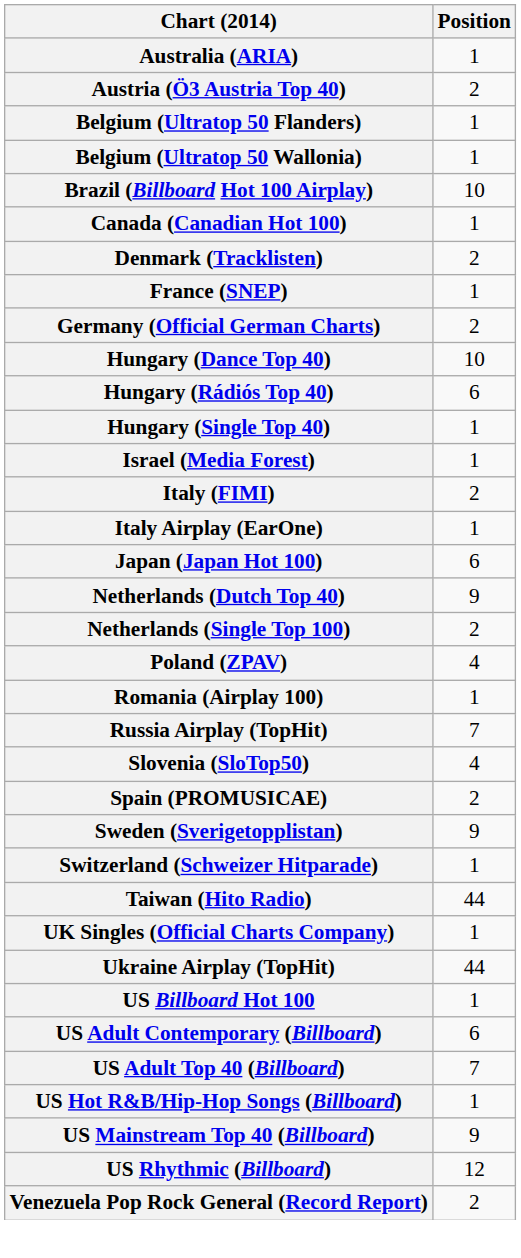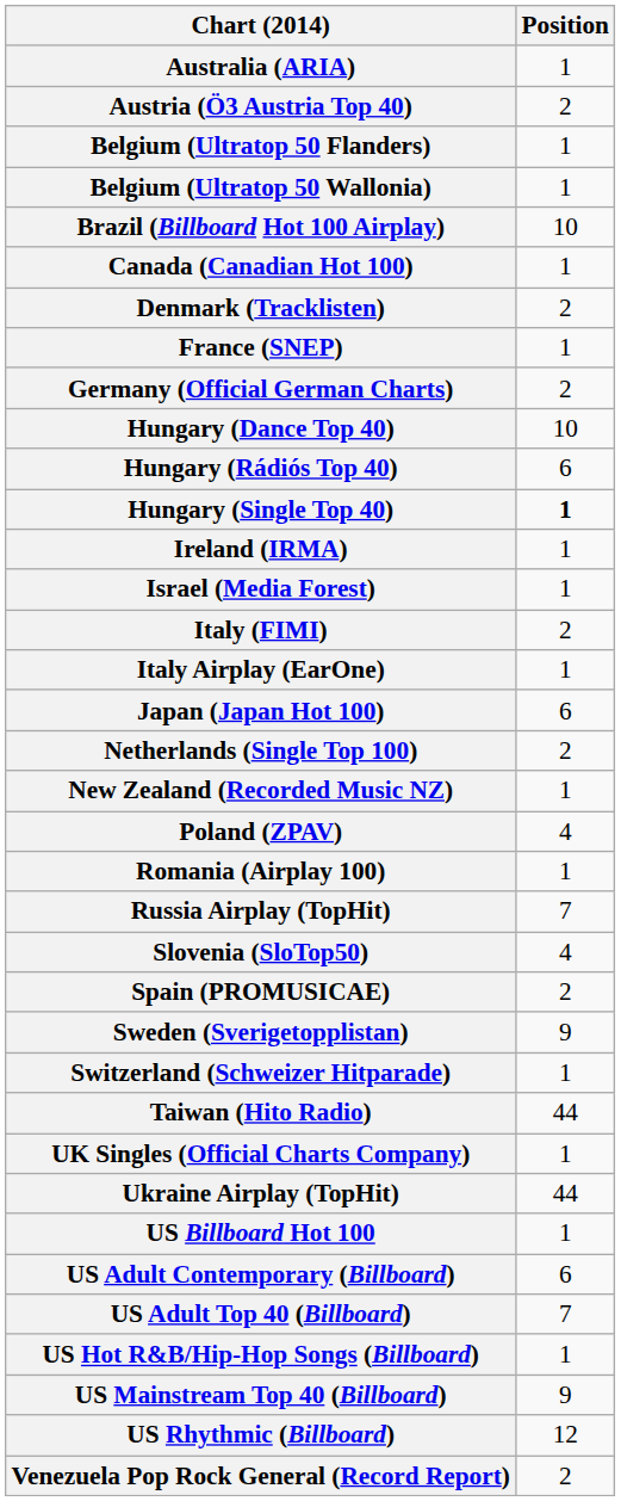 <table class="wikitable sortable plainrowheaders" style="text-align:center;">
 <tr>
 <th scope="col">Chart (2014)</th>
 <th scope="col">Position</th>
 </tr>
 <tr>
 <th scope="row">Australia (<a href='#'>ARIA</a>)</th>
 <td>1</td>
 </tr>
 <tr>
 <th scope="row">Austria (<a href='#'>Ö3 Austria Top 40</a>)</th>
 <td>2</td>
 </tr>
 <tr>
 <th scope="row">Belgium (<a href='#'>Ultratop 50</a> Flanders)</th>
 <td>1</td>
 </tr>
 <tr>
 <th scope="row">Belgium (<a href='#'>Ultratop 50</a> Wallonia)</th>
 <td>1</td>
 </tr>
 <tr>
 <th scope="row">Brazil (<em><a href='#'>Billboard</a></em> <a href='#'>Hot 100 Airplay</a>)</th>
 <td>10</td>
 </tr>
 <tr>
 <th scope="row">Canada (<a href='#'>Canadian Hot 100</a>)</th>
 <td>1</td>
 </tr>
 <tr>
 <th scope="row">Denmark (<a href='#'>Tracklisten</a>)</th>
 <td>2</td>
 </tr>
 <tr>
 <th scope="row">France (<a href='#'>SNEP</a>)</th>
 <td>1</td>
 </tr>
 <tr>
 <th scope="row">Germany (<a href='#'>Official German Charts</a>)</th>
 <td>2</td>
 </tr>
 <tr>
 <th scope="row">Hungary (<a href='#'>Dance Top 40</a>)</th>
 <td>10</td>
 </tr>
 <tr>
 <th scope="row">Hungary (<a href='#'>Rádiós Top 40</a>)</th>
 <td>6</td>
 </tr>
 <tr>
 <th scope="row">Hungary (<a href='#'>Single Top 40</a>)</th>
+<td><strong>1</strong></td>
+</tr>
+<tr>
+<th scope="row">Ireland (<a href='#'>IRMA</a>)</th>
 <td>1</td>
 </tr>
 <tr>
 <th scope="row">Israel (<a href='#'>Media Forest</a>)</th>
 <td>1</td>
 </tr>
 <tr>
 <th scope="row">Italy (<a href='#'>FIMI</a>)</th>
 <td>2</td>
 </tr>
 <tr>
 <th scope="row">Italy Airplay (EarOne)</th>
 <td>1</td>
 </tr>
 <tr>
 <th scope="row">Japan (<a href='#'>Japan Hot 100</a>)</th>
 <td>6</td>
 </tr>
 <tr>
-<th scope="row">Netherlands (<a href='#'>Dutch Top 40</a>)</th>
-<td>9</td>
+<th scope="row">Netherlands (<a href='#'>Single Top 100</a>)</th>
+<td>2</td>
 </tr>
 <tr>
-<th scope="row">Netherlands (<a href='#'>Single Top 100</a>)</th>
-<td>2</td>
+<th scope="row">New Zealand (<a href='#'>Recorded Music NZ</a>)</th>
+<td>1</td>
 </tr>
 <tr>
 <th scope="row">Poland (<a href='#'>ZPAV</a>)</th>
 <td>4</td>
 </tr>
 <tr>
 <th scope="row">Romania (Airplay 100)</th>
 <td>1</td>
 </tr>
 <tr>
 <th scope="row">Russia Airplay (TopHit)</th>
 <td>7</td>
 </tr>
 <tr>
 <th scope="row">Slovenia (<a href='#'>SloTop50</a>)</th>
 <td>4</td>
 </tr>
 <tr>
 <th scope="row">Spain (PROMUSICAE)</th>
 <td>2</td>
 </tr>
 <tr>
 <th scope="row">Sweden (<a href='#'>Sverigetopplistan</a>)</th>
 <td>9</td>
 </tr>
 <tr>
 <th scope="row">Switzerland (<a href='#'>Schweizer Hitparade</a>)</th>
 <td>1</td>
 </tr>
 <tr>
 <th scope="row">Taiwan (<a href='#'>Hito Radio</a>)</th>
 <td style="text-align:center;">44</td>
 </tr>
 <tr>
 <th scope="row">UK Singles (<a href='#'>Official Charts Company</a>)</th>
 <td>1</td>
 </tr>
 <tr>
 <th scope="row">Ukraine Airplay (TopHit)</th>
 <td>44</td>
 </tr>
 <tr>
 <th scope="row">US <a href='#'><em>Billboard</em> Hot 100</a></th>
 <td>1</td>
 </tr>
 <tr>
 <th scope="row">US <a href='#'>Adult Contemporary</a> (<em><a href='#'>Billboard</a></em>)</th>
 <td>6</td>
 </tr>
 <tr>
 <th scope="row">US <a href='#'>Adult Top 40</a> (<em><a href='#'>Billboard</a></em>)</th>
 <td>7</td>
 </tr>
 <tr>
 <th scope="row">US <a href='#'>Hot R&B/Hip-Hop Songs</a> (<em><a href='#'>Billboard</a></em>)</th>
 <td>1</td>
 </tr>
 <tr>
 <th scope="row">US <a href='#'>Mainstream Top 40</a> (<em><a href='#'>Billboard</a></em>)</th>
 <td>9</td>
 </tr>
 <tr>
 <th scope="row">US <a href='#'>Rhythmic</a> (<em><a href='#'>Billboard</a></em>)</th>
 <td>12</td>
 </tr>
 <tr>
 <th scope="row">Venezuela Pop Rock General (<a href='#'>Record Report</a>)</th>
 <td>2</td>
 </tr>
 </table>
